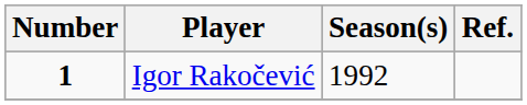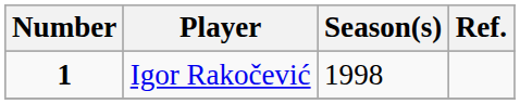 <table class="wikitable">
 <tr>
 <th>Number</th>
 <th>Player</th>
 <th>Season(s)</th>
 <th>Ref.</th>
 </tr>
 <tr>
 <td style="text-align:center;"><strong>1</strong></td>
 <td> <a href='#'>Igor Rakočević</a></td>
-<td>1992</td>
+<td>1998</td>
 <td></td>
 </tr>
 <tr>
 </tr>
 </table>
